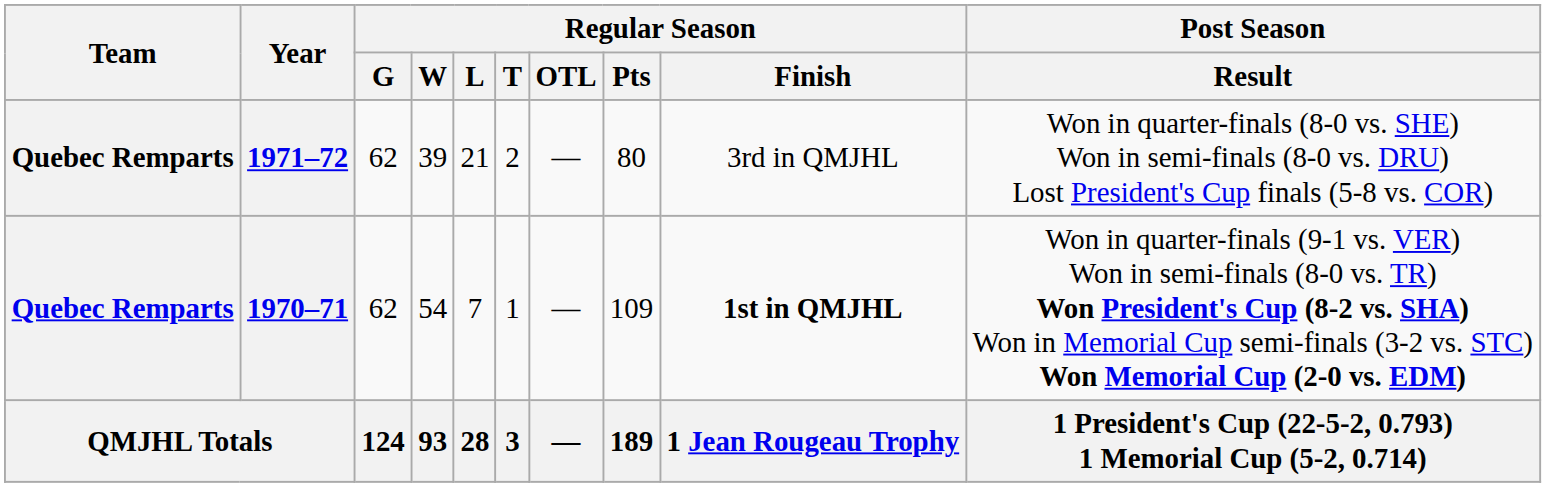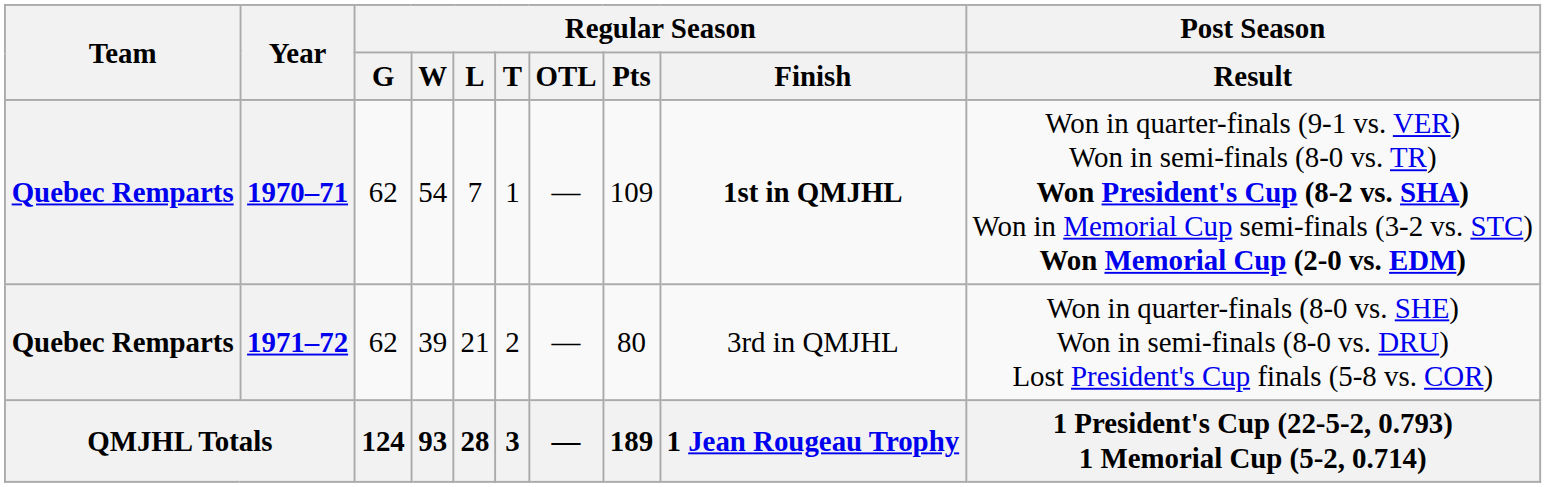 <table class="wikitable" style="font-size: 95%; text-align:center;">
 <tr>
 <th rowspan="2">Team</th>
 <th rowspan="2">Year</th>
 <th colspan="7">Regular Season</th>
 <th colspan="1">Post Season</th>
 </tr>
 <tr>
 <th>G</th>
 <th>W</th>
 <th>L</th>
 <th>T</th>
 <th>OTL</th>
 <th>Pts</th>
 <th>Finish</th>
 <th>Result</th>
 </tr>
 <tr>
+<th><a href='#'>Quebec Remparts</a></th>
+<th><a href='#'>1970–71</a></th>
+<td>62</td>
+<td>54</td>
+<td>7</td>
+<td>1</td>
+<td>—</td>
+<td>109</td>
+<td><strong>1st in QMJHL</strong></td>
+<td>Won in quarter-finals (9-1 vs. <a href='#'>VER</a>) <br> Won in semi-finals (8-0 vs. <a href='#'>TR</a>) <br> <strong>Won <a href='#'>President's Cup</a> (8-2 vs. <a href='#'>SHA</a>)</strong> <br> Won in <a href='#'>Memorial Cup</a> semi-finals (3-2 vs. <a href='#'>STC</a>) <br> <strong>Won <a href='#'>Memorial Cup</a> (2-0 vs. <a href='#'>EDM</a>)</strong></td>
+</tr>
+<tr>
 <th>Quebec Remparts</th>
 <th><a href='#'>1971–72</a></th>
 <td>62</td>
 <td>39</td>
 <td>21</td>
 <td>2</td>
 <td>—</td>
 <td>80</td>
 <td>3rd in QMJHL</td>
 <td>Won in quarter-finals (8-0 vs. <a href='#'>SHE</a>) <br> Won in semi-finals (8-0 vs. <a href='#'>DRU</a>) <br> Lost <a href='#'>President's Cup</a> finals (5-8 vs. <a href='#'>COR</a>)</td>
-</tr>
-<tr>
-<th><a href='#'>Quebec Remparts</a></th>
-<th><a href='#'>1970–71</a></th>
-<td>62</td>
-<td>54</td>
-<td>7</td>
-<td>1</td>
-<td>—</td>
-<td>109</td>
-<td><strong>1st in QMJHL</strong></td>
-<td>Won in quarter-finals (9-1 vs. <a href='#'>VER</a>) <br> Won in semi-finals (8-0 vs. <a href='#'>TR</a>) <br> <strong>Won <a href='#'>President's Cup</a> (8-2 vs. <a href='#'>SHA</a>)</strong> <br> Won in <a href='#'>Memorial Cup</a> semi-finals (3-2 vs. <a href='#'>STC</a>) <br> <strong>Won <a href='#'>Memorial Cup</a> (2-0 vs. <a href='#'>EDM</a>)</strong></td>
 </tr>
 <tr>
 <th colspan="2">QMJHL Totals</th>
 <th>124</th>
 <th>93</th>
 <th>28</th>
 <th>3</th>
 <th>—</th>
 <th>189</th>
 <th>1 <a href='#'>Jean Rougeau Trophy</a></th>
 <th>1 President's Cup (22-5-2, 0.793)<br> 1 Memorial Cup (5-2, 0.714)</th>
 </tr>
 </table>
